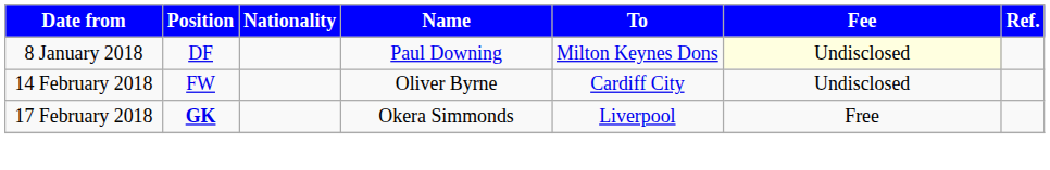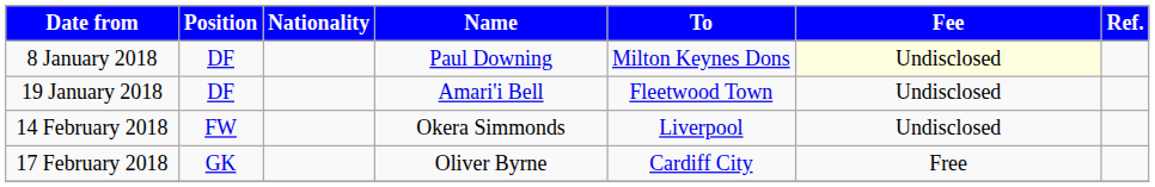 <table class="wikitable"  style="text-align:center; font-size:90%; ">
 <tr>
 <th style="background:#0000FF; color:white; width:110px;">Date from</th>
 <th style="background:#0000FF; color:white; width:50px;">Position</th>
 <th style="background:#0000FF; color:white; width:50px;">Nationality</th>
 <th style="background:#0000FF; color:white; width:150px;">Name</th>
 <th style="background:#0000FF; color:white; width:120px;">To</th>
 <th style="background:#0000FF; color:white; width:200px;">Fee</th>
 <th style="background:#0000FF; color:white; width:25px;">Ref.</th>
 </tr>
 <tr>
 <td>8 January 2018</td>
 <td><a href='#'>DF</a></td>
 <td></td>
 <td><a href='#'>Paul Downing</a></td>
 <td><a href='#'>Milton Keynes Dons</a></td>
 <td style="background: lightyellow;">Undisclosed</td>
 <td></td>
 </tr>
 <tr>
+<td>19 January 2018</td>
+<td><a href='#'>DF</a></td>
+<td></td>
+<td><a href='#'>Amari'i Bell</a></td>
+<td><a href='#'>Fleetwood Town</a></td>
+<td>Undisclosed</td>
+<td></td>
+</tr>
+<tr>
 <td>14 February 2018</td>
 <td><a href='#'>FW</a></td>
 <td></td>
-<td>Oliver Byrne</td>
-<td><a href='#'>Cardiff City</a></td>
+<td>Okera Simmonds</td>
+<td><a href='#'>Liverpool</a></td>
 <td>Undisclosed</td>
 <td></td>
 </tr>
 <tr>
 <td>17 February 2018</td>
-<td><strong><a href='#'>GK</a></strong></td>
+<td><a href='#'>GK</a></td>
 <td></td>
-<td>Okera Simmonds</td>
-<td><a href='#'>Liverpool</a></td>
+<td>Oliver Byrne</td>
+<td><a href='#'>Cardiff City</a></td>
 <td>Free</td>
 <td></td>
 </tr>
 <tr>
 </tr>
 </table>
